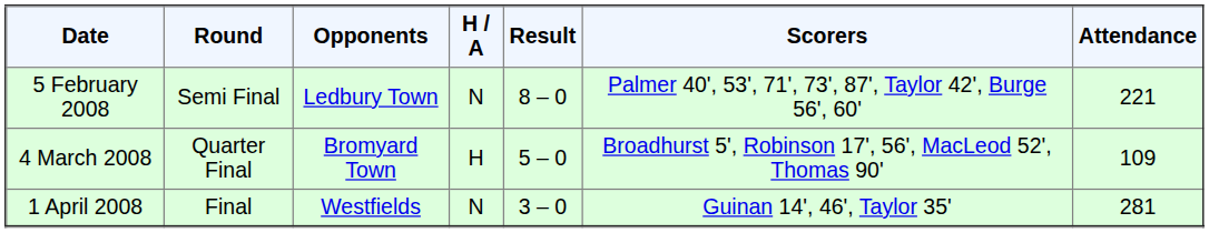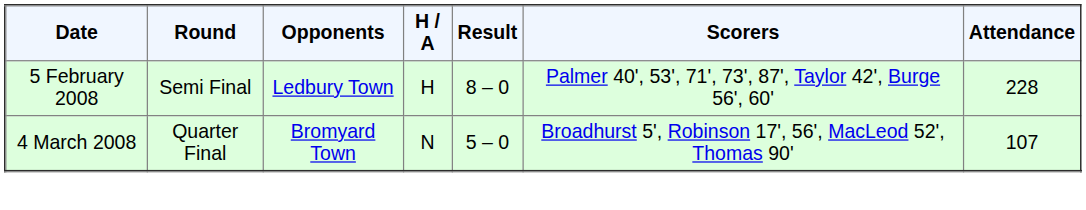 <table border="2" cellpadding="4" style="border-collapse:collapse; text-align:center;">
 <tr bgcolor="#f0f6ff">
 <th>Date</th>
 <th>Round</th>
 <th>Opponents</th>
 <th>H / A</th>
 <th>Result</th>
 <th>Scorers</th>
 <th>Attendance</th>
 </tr>
 <tr bgcolor="#ddffdd">
 <td>5 February 2008</td>
 <td>Semi Final</td>
 <td><a href='#'>Ledbury Town</a></td>
-<td>N</td>
+<td>H</td>
 <td>8 – 0</td>
 <td><a href='#'>Palmer</a> 40', 53', 71', 73', 87', <a href='#'>Taylor</a> 42', <a href='#'>Burge</a> 56', 60'</td>
-<td>221</td>
+<td>228</td>
 </tr>
 <tr bgcolor="#ddffdd">
 <td>4 March 2008</td>
 <td>Quarter Final</td>
 <td><a href='#'>Bromyard Town</a></td>
-<td>H</td>
+<td>N</td>
 <td>5 – 0</td>
 <td><a href='#'>Broadhurst</a> 5', <a href='#'>Robinson</a> 17', 56', <a href='#'>MacLeod</a> 52', <a href='#'>Thomas</a> 90'</td>
-<td>109</td>
-</tr>
-<tr bgcolor="#ddffdd">
-<td>1 April 2008</td>
-<td>Final</td>
-<td><a href='#'>Westfields</a></td>
-<td>N</td>
-<td>3 – 0</td>
-<td><a href='#'>Guinan</a> 14', 46', <a href='#'>Taylor</a> 35'</td>
-<td>281</td>
+<td>107</td>
 </tr>
 </table>
